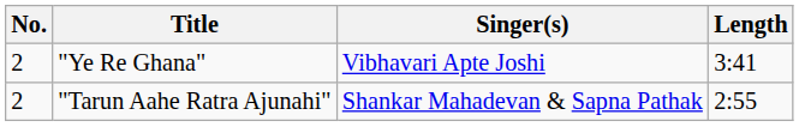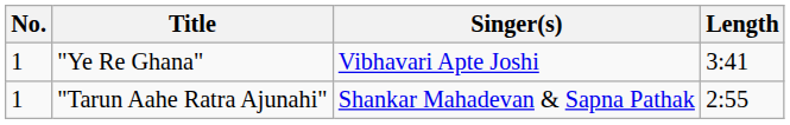 <table class="wikitable">
 <tr>
 <th>No.</th>
 <th>Title</th>
 <th>Singer(s)</th>
 <th>Length</th>
 </tr>
 <tr>
-<td>2</td>
+<td>1</td>
 <td>"Ye Re Ghana"</td>
 <td><a href='#'>Vibhavari Apte Joshi</a></td>
 <td>3:41</td>
 </tr>
 <tr>
-<td>2</td>
+<td>1</td>
 <td>"Tarun Aahe Ratra Ajunahi"</td>
 <td><a href='#'>Shankar Mahadevan</a> & <a href='#'>Sapna Pathak</a></td>
 <td>2:55</td>
 </tr>
 </table>
